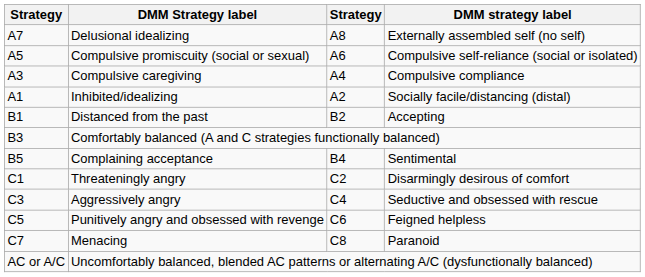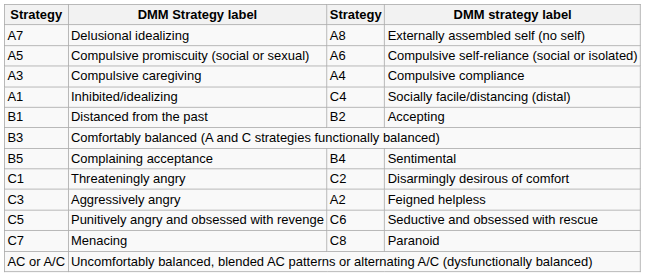 <table class="wikitable">
 <tr>
 <th>Strategy</th>
 <th>DMM Strategy label</th>
 <th>Strategy</th>
 <th>DMM strategy label</th>
 </tr>
 <tr>
 <td>A7</td>
 <td>Delusional idealizing</td>
 <td>A8</td>
 <td>Externally assembled self (no self)</td>
 </tr>
 <tr>
 <td>A5</td>
 <td>Compulsive promiscuity (social or sexual)</td>
 <td>A6</td>
 <td>Compulsive self-reliance (social or isolated)</td>
 </tr>
 <tr>
 <td>A3</td>
 <td>Compulsive caregiving</td>
 <td>A4</td>
 <td>Compulsive compliance</td>
 </tr>
 <tr>
 <td>A1</td>
 <td>Inhibited/idealizing</td>
-<td>A2</td>
+<td>C4</td>
 <td>Socially facile/distancing (distal)</td>
 </tr>
 <tr>
 <td>B1</td>
 <td>Distanced from the past</td>
 <td>B2</td>
 <td>Accepting</td>
 </tr>
 <tr>
 <td>B3</td>
 <td colspan="3">Comfortably balanced (A and C strategies functionally balanced)</td>
 </tr>
 <tr>
 <td>B5</td>
 <td>Complaining acceptance</td>
 <td>B4</td>
 <td>Sentimental</td>
 </tr>
 <tr>
 <td>C1</td>
 <td>Threateningly angry</td>
 <td>C2</td>
 <td>Disarmingly desirous of comfort</td>
 </tr>
 <tr>
 <td>C3</td>
 <td>Aggressively angry</td>
-<td>C4</td>
-<td>Seductive and obsessed with rescue</td>
+<td>A2</td>
+<td>Feigned helpless</td>
 </tr>
 <tr>
 <td>C5</td>
 <td>Punitively angry and obsessed with revenge</td>
 <td>C6</td>
-<td>Feigned helpless</td>
+<td>Seductive and obsessed with rescue</td>
 </tr>
 <tr>
 <td>C7</td>
 <td>Menacing</td>
 <td>C8</td>
 <td>Paranoid</td>
 </tr>
 <tr>
 <td>AC or A/C</td>
 <td colspan="3">Uncomfortably balanced, blended AC patterns or alternating A/C (dysfunctionally balanced)</td>
 </tr>
 </table>
